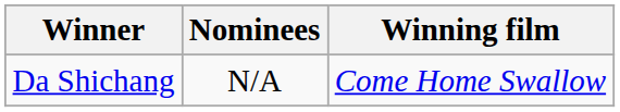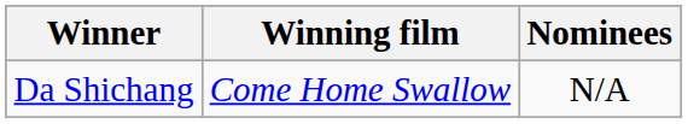 <table class="wikitable">
 <tr>
 <th>Winner</th>
+<th>Winning film</th>
 <th>Nominees</th>
-<th>Winning film</th>
 </tr>
 <tr>
 <td><a href='#'>Da Shichang</a></td>
+<td><em><a href='#'>Come Home Swallow</a></em></td>
 <td align="center" valign="top">N/A</td>
-<td><em><a href='#'>Come Home Swallow</a></em></td>
 </tr>
 </table>
